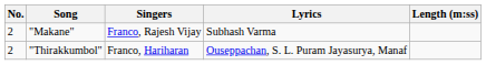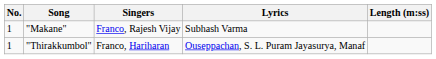 <table class="wikitable" style="font-size:95%;">
 <tr>
 <th>No.</th>
 <th>Song</th>
 <th>Singers</th>
 <th>Lyrics</th>
 <th>Length (m:ss)</th>
 </tr>
 <tr>
-<td>2</td>
+<td>1</td>
 <td>"Makane"</td>
 <td><a href='#'>Franco</a>, Rajesh Vijay</td>
 <td>Subhash Varma</td>
 <td></td>
 </tr>
 <tr>
-<td>2</td>
+<td>1</td>
 <td>"Thirakkumbol"</td>
 <td>Franco, <a href='#'>Hariharan</a></td>
 <td><a href='#'>Ouseppachan</a>, S. L. Puram Jayasurya, Manaf</td>
 <td></td>
 </tr>
 </table>
